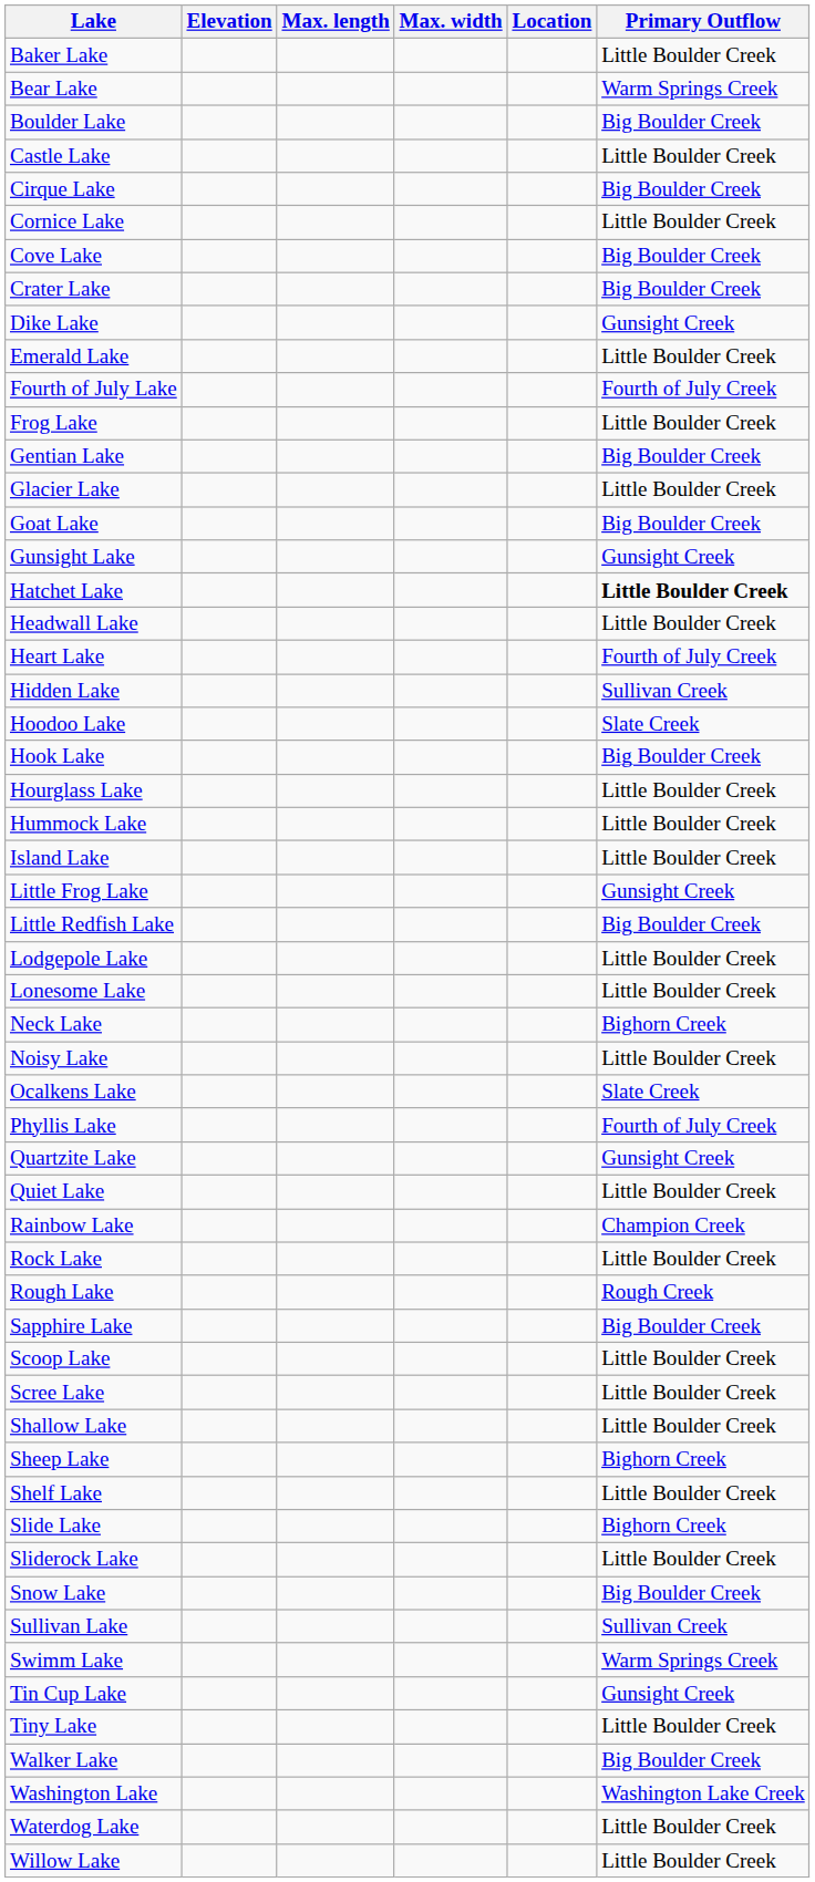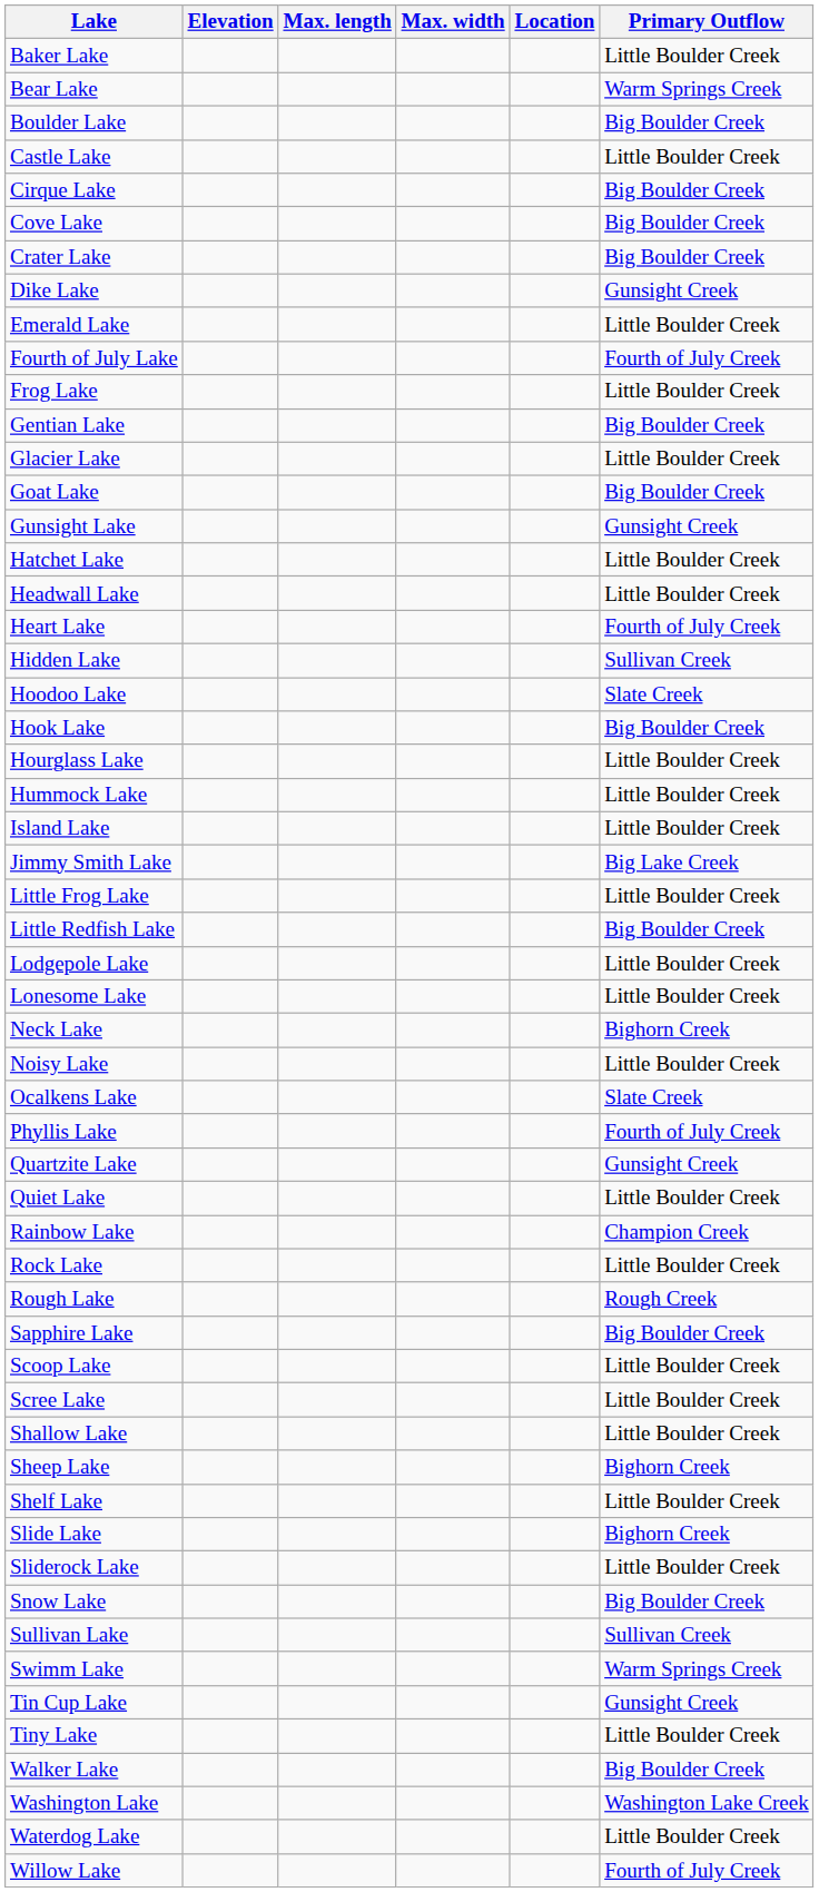 <table class="wikitable sortable">
 <tr>
 <th><a href='#'>Lake</a></th>
 <th><a href='#'>Elevation</a></th>
 <th><a href='#'>Max. length</a></th>
 <th><a href='#'>Max. width</a></th>
 <th><a href='#'>Location</a></th>
 <th><a href='#'>Primary Outflow</a></th>
 </tr>
 <tr>
 <td><a href='#'>Baker Lake</a></td>
 <td></td>
 <td></td>
 <td></td>
 <td></td>
 <td>Little Boulder Creek</td>
 </tr>
 <tr>
 <td><a href='#'>Bear Lake</a></td>
 <td></td>
 <td></td>
 <td></td>
 <td></td>
 <td><a href='#'>Warm Springs Creek</a></td>
 </tr>
 <tr>
 <td><a href='#'>Boulder Lake</a></td>
 <td></td>
 <td></td>
 <td></td>
 <td></td>
 <td><a href='#'>Big Boulder Creek</a></td>
 </tr>
 <tr>
 <td><a href='#'>Castle Lake</a></td>
 <td></td>
 <td></td>
 <td></td>
 <td></td>
 <td>Little Boulder Creek</td>
 </tr>
 <tr>
 <td><a href='#'>Cirque Lake</a></td>
 <td></td>
 <td></td>
 <td></td>
 <td></td>
 <td><a href='#'>Big Boulder Creek</a></td>
-</tr>
-<tr>
-<td><a href='#'>Cornice Lake</a></td>
-<td></td>
-<td></td>
-<td></td>
-<td></td>
-<td>Little Boulder Creek</td>
 </tr>
 <tr>
 <td><a href='#'>Cove Lake</a></td>
 <td></td>
 <td></td>
 <td></td>
 <td></td>
 <td><a href='#'>Big Boulder Creek</a></td>
 </tr>
 <tr>
 <td><a href='#'>Crater Lake</a></td>
 <td></td>
 <td></td>
 <td></td>
 <td></td>
 <td><a href='#'>Big Boulder Creek</a></td>
 </tr>
 <tr>
 <td><a href='#'>Dike Lake</a></td>
 <td></td>
 <td></td>
 <td></td>
 <td></td>
 <td><a href='#'>Gunsight Creek</a></td>
 </tr>
 <tr>
 <td><a href='#'>Emerald Lake</a></td>
 <td></td>
 <td></td>
 <td></td>
 <td></td>
 <td>Little Boulder Creek</td>
 </tr>
 <tr>
 <td><a href='#'>Fourth of July Lake</a></td>
 <td></td>
 <td></td>
 <td></td>
 <td></td>
 <td><a href='#'>Fourth of July Creek</a></td>
 </tr>
 <tr>
 <td><a href='#'>Frog Lake</a></td>
 <td></td>
 <td></td>
 <td></td>
 <td></td>
 <td>Little Boulder Creek</td>
 </tr>
 <tr>
 <td><a href='#'>Gentian Lake</a></td>
 <td></td>
 <td></td>
 <td></td>
 <td></td>
 <td><a href='#'>Big Boulder Creek</a></td>
 </tr>
 <tr>
 <td><a href='#'>Glacier Lake</a></td>
 <td></td>
 <td></td>
 <td></td>
 <td></td>
 <td>Little Boulder Creek</td>
 </tr>
 <tr>
 <td><a href='#'>Goat Lake</a></td>
 <td></td>
 <td></td>
 <td></td>
 <td></td>
 <td><a href='#'>Big Boulder Creek</a></td>
 </tr>
 <tr>
 <td><a href='#'>Gunsight Lake</a></td>
 <td></td>
 <td></td>
 <td></td>
 <td></td>
 <td><a href='#'>Gunsight Creek</a></td>
 </tr>
 <tr>
 <td><a href='#'>Hatchet Lake</a></td>
 <td></td>
 <td></td>
 <td></td>
 <td></td>
-<td><strong>Little Boulder Creek</strong></td>
+<td>Little Boulder Creek</td>
 </tr>
 <tr>
 <td><a href='#'>Headwall Lake</a></td>
 <td></td>
 <td></td>
 <td></td>
 <td></td>
 <td>Little Boulder Creek</td>
 </tr>
 <tr>
 <td><a href='#'>Heart Lake</a></td>
 <td></td>
 <td></td>
 <td></td>
 <td></td>
 <td><a href='#'>Fourth of July Creek</a></td>
 </tr>
 <tr>
 <td><a href='#'>Hidden Lake</a></td>
 <td></td>
 <td></td>
 <td></td>
 <td></td>
 <td><a href='#'>Sullivan Creek</a></td>
 </tr>
 <tr>
 <td><a href='#'>Hoodoo Lake</a></td>
 <td></td>
 <td></td>
 <td></td>
 <td></td>
 <td><a href='#'>Slate Creek</a></td>
 </tr>
 <tr>
 <td><a href='#'>Hook Lake</a></td>
 <td></td>
 <td></td>
 <td></td>
 <td></td>
 <td><a href='#'>Big Boulder Creek</a></td>
 </tr>
 <tr>
 <td><a href='#'>Hourglass Lake</a></td>
 <td></td>
 <td></td>
 <td></td>
 <td></td>
 <td>Little Boulder Creek</td>
 </tr>
 <tr>
 <td><a href='#'>Hummock Lake</a></td>
 <td></td>
 <td></td>
 <td></td>
 <td></td>
 <td>Little Boulder Creek</td>
 </tr>
 <tr>
 <td><a href='#'>Island Lake</a></td>
 <td></td>
 <td></td>
 <td></td>
 <td></td>
 <td>Little Boulder Creek</td>
 </tr>
 <tr>
+<td><a href='#'>Jimmy Smith Lake</a></td>
+<td></td>
+<td></td>
+<td></td>
+<td></td>
+<td><a href='#'>Big Lake Creek</a></td>
+</tr>
+<tr>
 <td><a href='#'>Little Frog Lake</a></td>
 <td></td>
 <td></td>
 <td></td>
 <td></td>
-<td><a href='#'>Gunsight Creek</a></td>
+<td>Little Boulder Creek</td>
 </tr>
 <tr>
 <td><a href='#'>Little Redfish Lake</a></td>
 <td></td>
 <td></td>
 <td></td>
 <td></td>
 <td><a href='#'>Big Boulder Creek</a></td>
 </tr>
 <tr>
 <td><a href='#'>Lodgepole Lake</a></td>
 <td></td>
 <td></td>
 <td></td>
 <td></td>
 <td>Little Boulder Creek</td>
 </tr>
 <tr>
 <td><a href='#'>Lonesome Lake</a></td>
 <td></td>
 <td></td>
 <td></td>
 <td></td>
 <td>Little Boulder Creek</td>
 </tr>
 <tr>
 <td><a href='#'>Neck Lake</a></td>
 <td></td>
 <td></td>
 <td></td>
 <td></td>
 <td><a href='#'>Bighorn Creek</a></td>
 </tr>
 <tr>
 <td><a href='#'>Noisy Lake</a></td>
 <td></td>
 <td></td>
 <td></td>
 <td></td>
 <td>Little Boulder Creek</td>
 </tr>
 <tr>
 <td><a href='#'>Ocalkens Lake</a></td>
 <td></td>
 <td></td>
 <td></td>
 <td></td>
 <td><a href='#'>Slate Creek</a></td>
 </tr>
 <tr>
 <td><a href='#'>Phyllis Lake</a></td>
 <td></td>
 <td></td>
 <td></td>
 <td></td>
 <td><a href='#'>Fourth of July Creek</a></td>
 </tr>
 <tr>
 <td><a href='#'>Quartzite Lake</a></td>
 <td></td>
 <td></td>
 <td></td>
 <td></td>
 <td><a href='#'>Gunsight Creek</a></td>
 </tr>
 <tr>
 <td><a href='#'>Quiet Lake</a></td>
 <td></td>
 <td></td>
 <td></td>
 <td></td>
 <td>Little Boulder Creek</td>
 </tr>
 <tr>
 <td><a href='#'>Rainbow Lake</a></td>
 <td></td>
 <td></td>
 <td></td>
 <td></td>
 <td><a href='#'>Champion Creek</a></td>
 </tr>
 <tr>
 <td><a href='#'>Rock Lake</a></td>
 <td></td>
 <td></td>
 <td></td>
 <td></td>
 <td>Little Boulder Creek</td>
 </tr>
 <tr>
 <td><a href='#'>Rough Lake</a></td>
 <td></td>
 <td></td>
 <td></td>
 <td></td>
 <td><a href='#'>Rough Creek</a></td>
 </tr>
 <tr>
 <td><a href='#'>Sapphire Lake</a></td>
 <td></td>
 <td></td>
 <td></td>
 <td></td>
 <td><a href='#'>Big Boulder Creek</a></td>
 </tr>
 <tr>
 <td><a href='#'>Scoop Lake</a></td>
 <td></td>
 <td></td>
 <td></td>
 <td></td>
 <td>Little Boulder Creek</td>
 </tr>
 <tr>
 <td><a href='#'>Scree Lake</a></td>
 <td></td>
 <td></td>
 <td></td>
 <td></td>
 <td>Little Boulder Creek</td>
 </tr>
 <tr>
 <td><a href='#'>Shallow Lake</a></td>
 <td></td>
 <td></td>
 <td></td>
 <td></td>
 <td>Little Boulder Creek</td>
 </tr>
 <tr>
 <td><a href='#'>Sheep Lake</a></td>
 <td></td>
 <td></td>
 <td></td>
 <td></td>
 <td><a href='#'>Bighorn Creek</a></td>
 </tr>
 <tr>
 <td><a href='#'>Shelf Lake</a></td>
 <td></td>
 <td></td>
 <td></td>
 <td></td>
 <td>Little Boulder Creek</td>
 </tr>
 <tr>
 <td><a href='#'>Slide Lake</a></td>
 <td></td>
 <td></td>
 <td></td>
 <td></td>
 <td><a href='#'>Bighorn Creek</a></td>
 </tr>
 <tr>
 <td><a href='#'>Sliderock Lake</a></td>
 <td></td>
 <td></td>
 <td></td>
 <td></td>
 <td>Little Boulder Creek</td>
 </tr>
 <tr>
 <td><a href='#'>Snow Lake</a></td>
 <td></td>
 <td></td>
 <td></td>
 <td></td>
 <td><a href='#'>Big Boulder Creek</a></td>
 </tr>
 <tr>
 <td><a href='#'>Sullivan Lake</a></td>
 <td></td>
 <td></td>
 <td></td>
 <td></td>
 <td><a href='#'>Sullivan Creek</a></td>
 </tr>
 <tr>
 <td><a href='#'>Swimm Lake</a></td>
 <td></td>
 <td></td>
 <td></td>
 <td></td>
 <td><a href='#'>Warm Springs Creek</a></td>
 </tr>
 <tr>
 <td><a href='#'>Tin Cup Lake</a></td>
 <td></td>
 <td></td>
 <td></td>
 <td></td>
 <td><a href='#'>Gunsight Creek</a></td>
 </tr>
 <tr>
 <td><a href='#'>Tiny Lake</a></td>
 <td></td>
 <td></td>
 <td></td>
 <td></td>
 <td>Little Boulder Creek</td>
 </tr>
 <tr>
 <td><a href='#'>Walker Lake</a></td>
 <td></td>
 <td></td>
 <td></td>
 <td></td>
 <td><a href='#'>Big Boulder Creek</a></td>
 </tr>
 <tr>
 <td><a href='#'>Washington Lake</a></td>
 <td></td>
 <td></td>
 <td></td>
 <td></td>
 <td><a href='#'>Washington Lake Creek</a></td>
 </tr>
 <tr>
 <td><a href='#'>Waterdog Lake</a></td>
 <td></td>
 <td></td>
 <td></td>
 <td></td>
 <td>Little Boulder Creek</td>
 </tr>
 <tr>
 <td><a href='#'>Willow Lake</a></td>
 <td></td>
 <td></td>
 <td></td>
 <td></td>
-<td>Little Boulder Creek</td>
+<td><a href='#'>Fourth of July Creek</a></td>
 </tr>
 </table>
